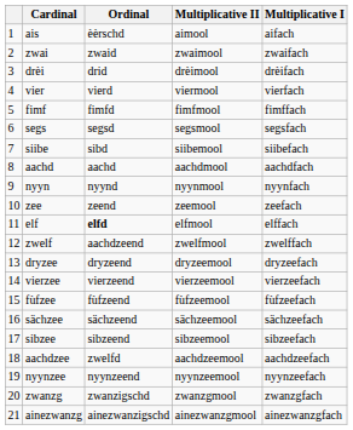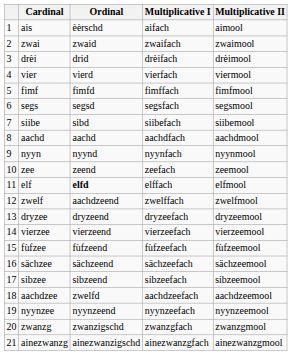 <table class="wikitable" border="1">
 <tr>
 <th></th>
 <th>Cardinal</th>
 <th>Ordinal</th>
+<th>Multiplicative I</th>
 <th>Multiplicative II</th>
-<th>Multiplicative I</th>
 </tr>
 <tr>
 <td>1</td>
 <td>ais</td>
 <td>èèrschd</td>
+<td>aifach</td>
 <td>aimool</td>
-<td>aifach</td>
 </tr>
 <tr>
 <td>2</td>
 <td>zwai</td>
 <td>zwaid</td>
+<td>zwaifach</td>
 <td>zwaimool</td>
-<td>zwaifach</td>
 </tr>
 <tr>
 <td>3</td>
 <td>drèi</td>
 <td>drid</td>
+<td>drèifach</td>
 <td>drèimool</td>
-<td>drèifach</td>
 </tr>
 <tr>
 <td>4</td>
 <td>vier</td>
 <td>vierd</td>
+<td>vierfach</td>
 <td>viermool</td>
-<td>vierfach</td>
 </tr>
 <tr>
 <td>5</td>
 <td>fimf</td>
 <td>fimfd</td>
+<td>fimffach</td>
 <td>fimfmool</td>
-<td>fimffach</td>
 </tr>
 <tr>
 <td>6</td>
 <td>segs</td>
 <td>segsd</td>
+<td>segsfach</td>
 <td>segsmool</td>
-<td>segsfach</td>
 </tr>
 <tr>
 <td>7</td>
 <td>siibe</td>
 <td>sibd</td>
+<td>siibefach</td>
 <td>siibemool</td>
-<td>siibefach</td>
 </tr>
 <tr>
 <td>8</td>
 <td>aachd</td>
 <td>aachd</td>
+<td>aachdfach</td>
 <td>aachdmool</td>
-<td>aachdfach</td>
 </tr>
 <tr>
 <td>9</td>
 <td>nyyn</td>
 <td>nyynd</td>
+<td>nyynfach</td>
 <td>nyynmool</td>
-<td>nyynfach</td>
 </tr>
 <tr>
 <td>10</td>
 <td>zee</td>
 <td>zeend</td>
+<td>zeefach</td>
 <td>zeemool</td>
-<td>zeefach</td>
 </tr>
 <tr>
 <td>11</td>
 <td>elf</td>
 <td><strong>elfd</strong></td>
+<td>elffach</td>
 <td>elfmool</td>
-<td>elffach</td>
 </tr>
 <tr>
 <td>12</td>
 <td>zwelf</td>
 <td>aachdzeend</td>
+<td>zwelffach</td>
 <td>zwelfmool</td>
-<td>zwelffach</td>
 </tr>
 <tr>
 <td>13</td>
 <td>dryzee</td>
 <td>dryzeend</td>
+<td>dryzeefach</td>
 <td>dryzeemool</td>
-<td>dryzeefach</td>
 </tr>
 <tr>
 <td>14</td>
 <td>vierzee</td>
 <td>vierzeend</td>
+<td>vierzeefach</td>
 <td>vierzeemool</td>
-<td>vierzeefach</td>
 </tr>
 <tr>
 <td>15</td>
 <td>fùfzee</td>
 <td>fùfzeend</td>
+<td>fùfzeefach</td>
 <td>fùfzeemool</td>
-<td>fùfzeefach</td>
 </tr>
 <tr>
 <td>16</td>
 <td>sächzee</td>
 <td>sächzeend</td>
+<td>sächzeefach</td>
 <td>sächzeemool</td>
-<td>sächzeefach</td>
 </tr>
 <tr>
 <td>17</td>
 <td>sibzee</td>
 <td>sibzeend</td>
+<td>sibzeefach</td>
 <td>sibzeemool</td>
-<td>sibzeefach</td>
 </tr>
 <tr>
 <td>18</td>
 <td>aachdzee</td>
 <td>zwelfd</td>
+<td>aachdzeefach</td>
 <td>aachdzeemool</td>
-<td>aachdzeefach</td>
 </tr>
 <tr>
 <td>19</td>
 <td>nyynzee</td>
 <td>nyynzeend</td>
+<td>nyynzeefach</td>
 <td>nyynzeemool</td>
-<td>nyynzeefach</td>
 </tr>
 <tr>
 <td>20</td>
 <td>zwanzg</td>
 <td>zwanzigschd</td>
+<td>zwanzgfach</td>
 <td>zwanzgmool</td>
-<td>zwanzgfach</td>
 </tr>
 <tr>
 <td>21</td>
 <td>ainezwanzg</td>
 <td>ainezwanzigschd</td>
+<td>ainezwanzgfach</td>
 <td>ainezwanzgmool</td>
-<td>ainezwanzgfach</td>
 </tr>
 </table>
